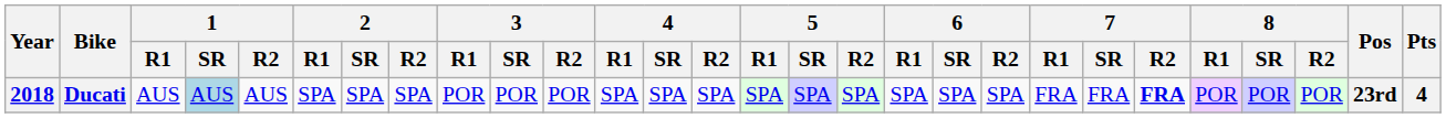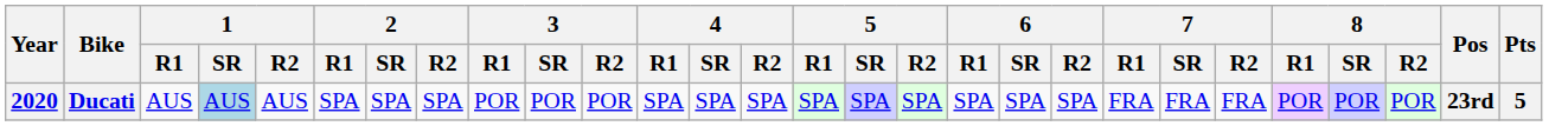 <table class="wikitable" style="text-align:center; font-size:90%">
 <tr>
 <th valign="middle" rowspan=2>Year</th>
 <th valign="middle" rowspan=2>Bike</th>
 <th colspan=3>1</th>
 <th colspan=3>2</th>
 <th colspan=3>3</th>
 <th colspan=3>4</th>
 <th colspan=3>5</th>
 <th colspan=3>6</th>
 <th colspan=3>7</th>
 <th colspan=3>8</th>
 <th rowspan=2>Pos</th>
 <th rowspan=2>Pts</th>
 </tr>
 <tr>
 <th>R1</th>
 <th>SR</th>
 <th>R2</th>
 <th>R1</th>
 <th>SR</th>
 <th>R2</th>
 <th>R1</th>
 <th>SR</th>
 <th>R2</th>
 <th>R1</th>
 <th>SR</th>
 <th>R2</th>
 <th>R1</th>
 <th>SR</th>
 <th>R2</th>
 <th>R1</th>
 <th>SR</th>
 <th>R2</th>
 <th>R1</th>
 <th>SR</th>
 <th>R2</th>
 <th>R1</th>
 <th>SR</th>
 <th>R2</th>
 </tr>
 <tr>
-<th><a href='#'>2018</a></th>
+<th><a href='#'>2020</a></th>
 <th><a href='#'>Ducati</a></th>
 <td><a href='#'>AUS</a></td>
 <td style="background: lightblue;"><a href='#'>AUS</a></td>
 <td><a href='#'>AUS</a></td>
 <td><a href='#'>SPA</a></td>
 <td><a href='#'>SPA</a></td>
 <td><a href='#'>SPA</a></td>
 <td><a href='#'>POR</a></td>
 <td><a href='#'>POR</a></td>
 <td><a href='#'>POR</a></td>
 <td><a href='#'>SPA</a></td>
 <td><a href='#'>SPA</a></td>
 <td><a href='#'>SPA</a></td>
 <td style="background:#dfffdf;"><a href='#'>SPA</a><br></td>
 <td style="background:#cfcfff;"><a href='#'>SPA</a><br></td>
 <td style="background:#dfffdf;"><a href='#'>SPA</a><br></td>
 <td><a href='#'>SPA</a></td>
 <td><a href='#'>SPA</a></td>
 <td><a href='#'>SPA</a></td>
 <td><a href='#'>FRA</a></td>
 <td><a href='#'>FRA</a></td>
-<td><strong><a href='#'>FRA</a></strong></td>
+<td><a href='#'>FRA</a></td>
 <td style="background:#efcfff;"><a href='#'>POR</a><br></td>
 <td style="background:#cfcfff;"><a href='#'>POR</a><br></td>
 <td style="background:#dfffdf;"><a href='#'>POR</a><br></td>
 <th>23rd</th>
-<th>4</th>
+<th>5</th>
 </tr>
 </table>
